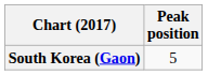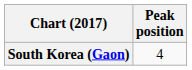 <table class="wikitable plainrowheaders" style="text-align:center">
 <tr>
 <th scope="col">Chart (2017)</th>
 <th scope="col">Peak<br>position</th>
 </tr>
 <tr>
 <th scope="row">South Korea (<a href='#'>Gaon</a>)</th>
-<td>5</td>
+<td>4</td>
 </tr>
 </table>
